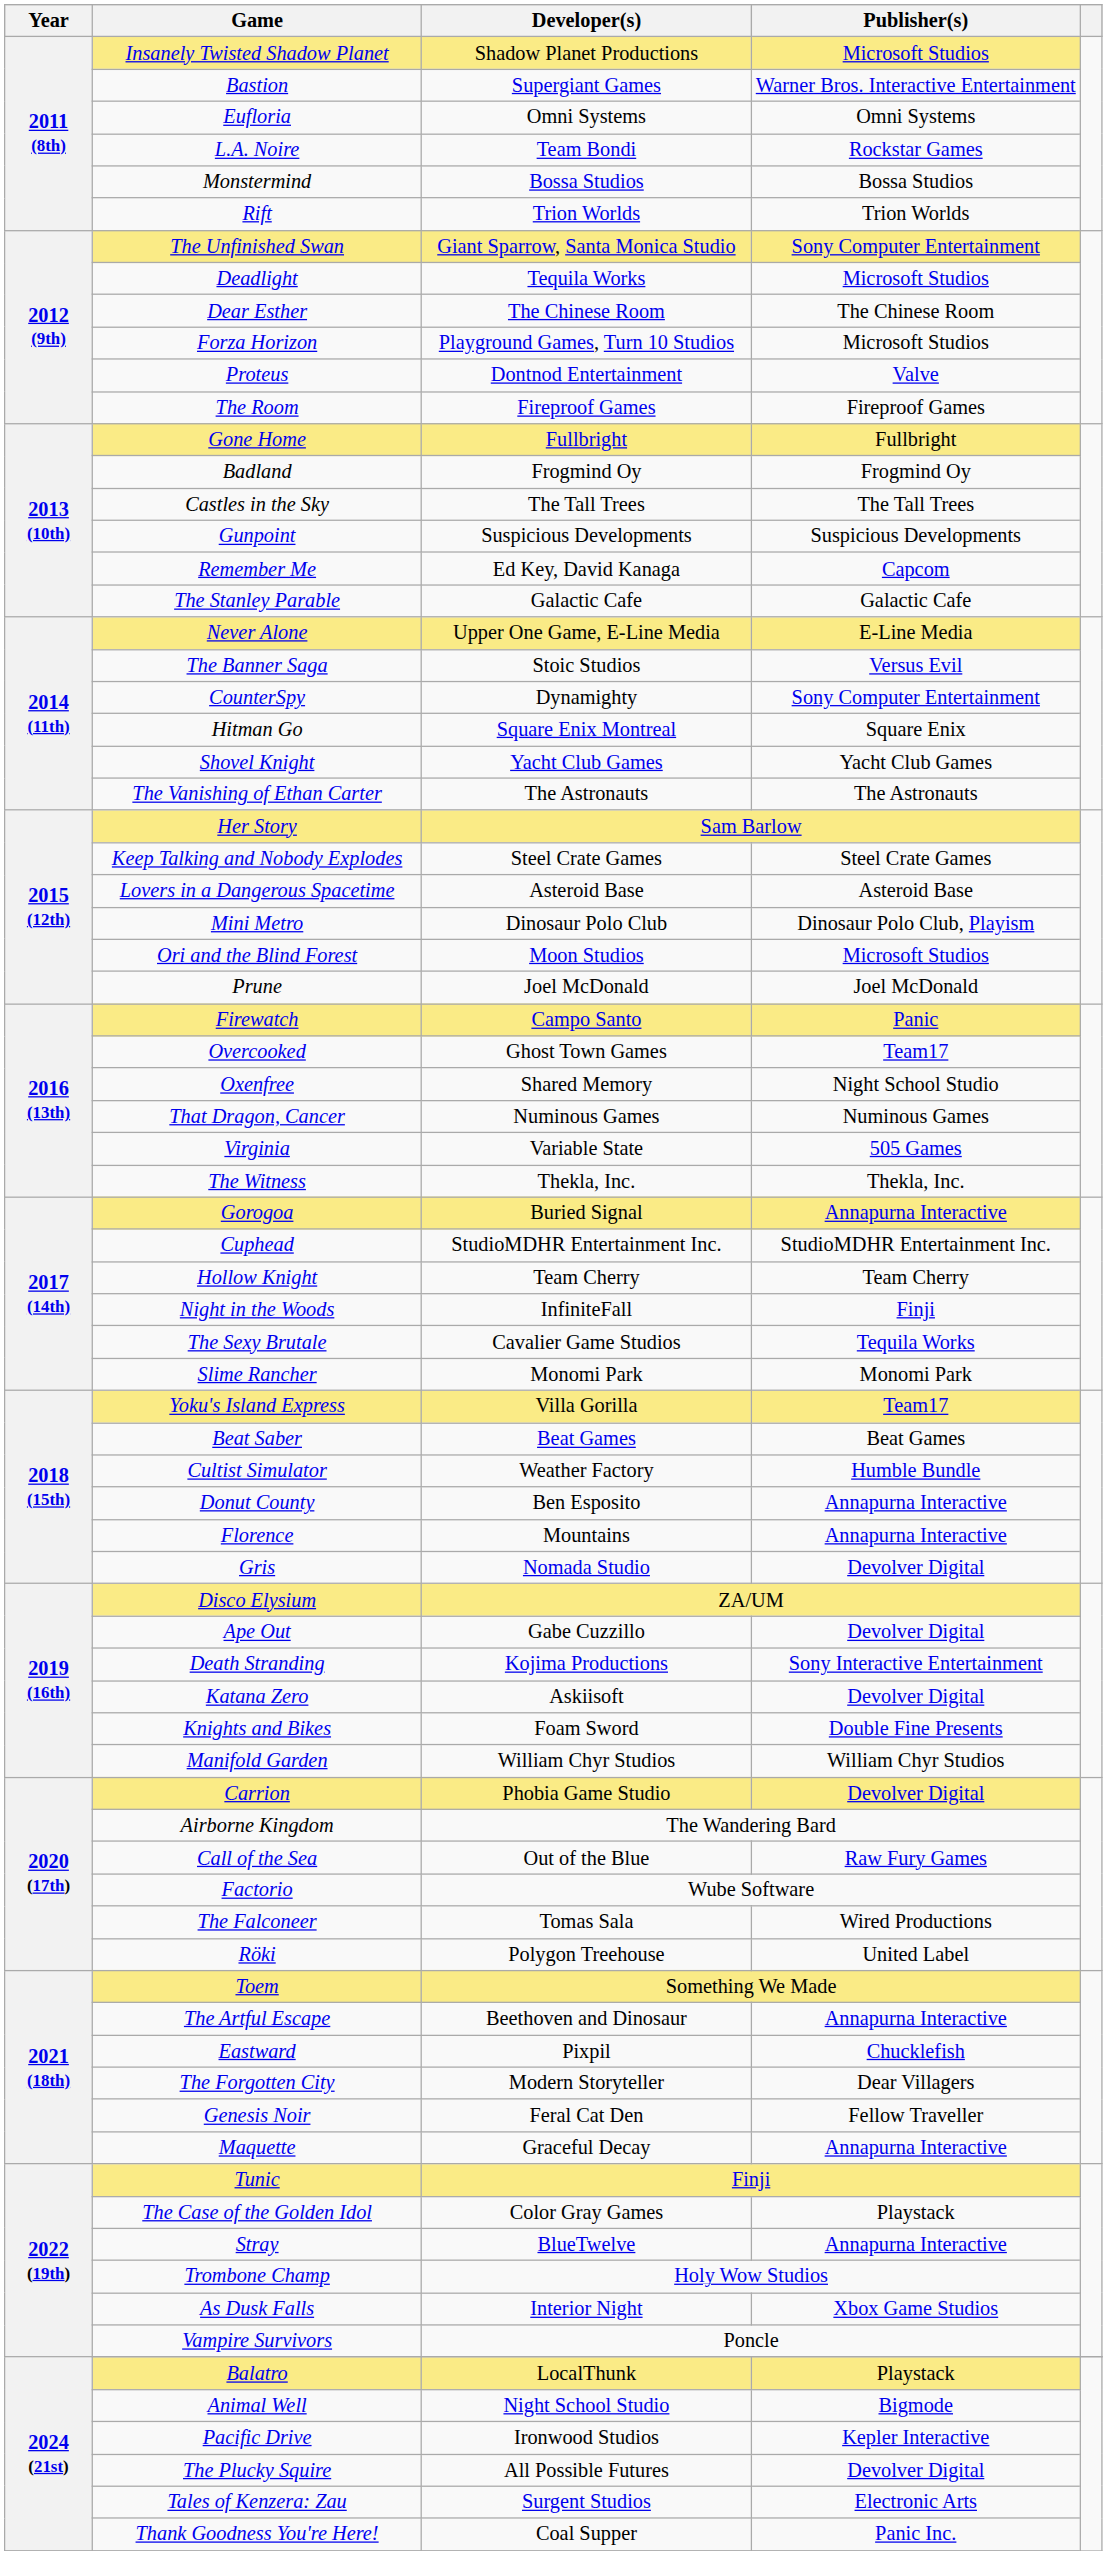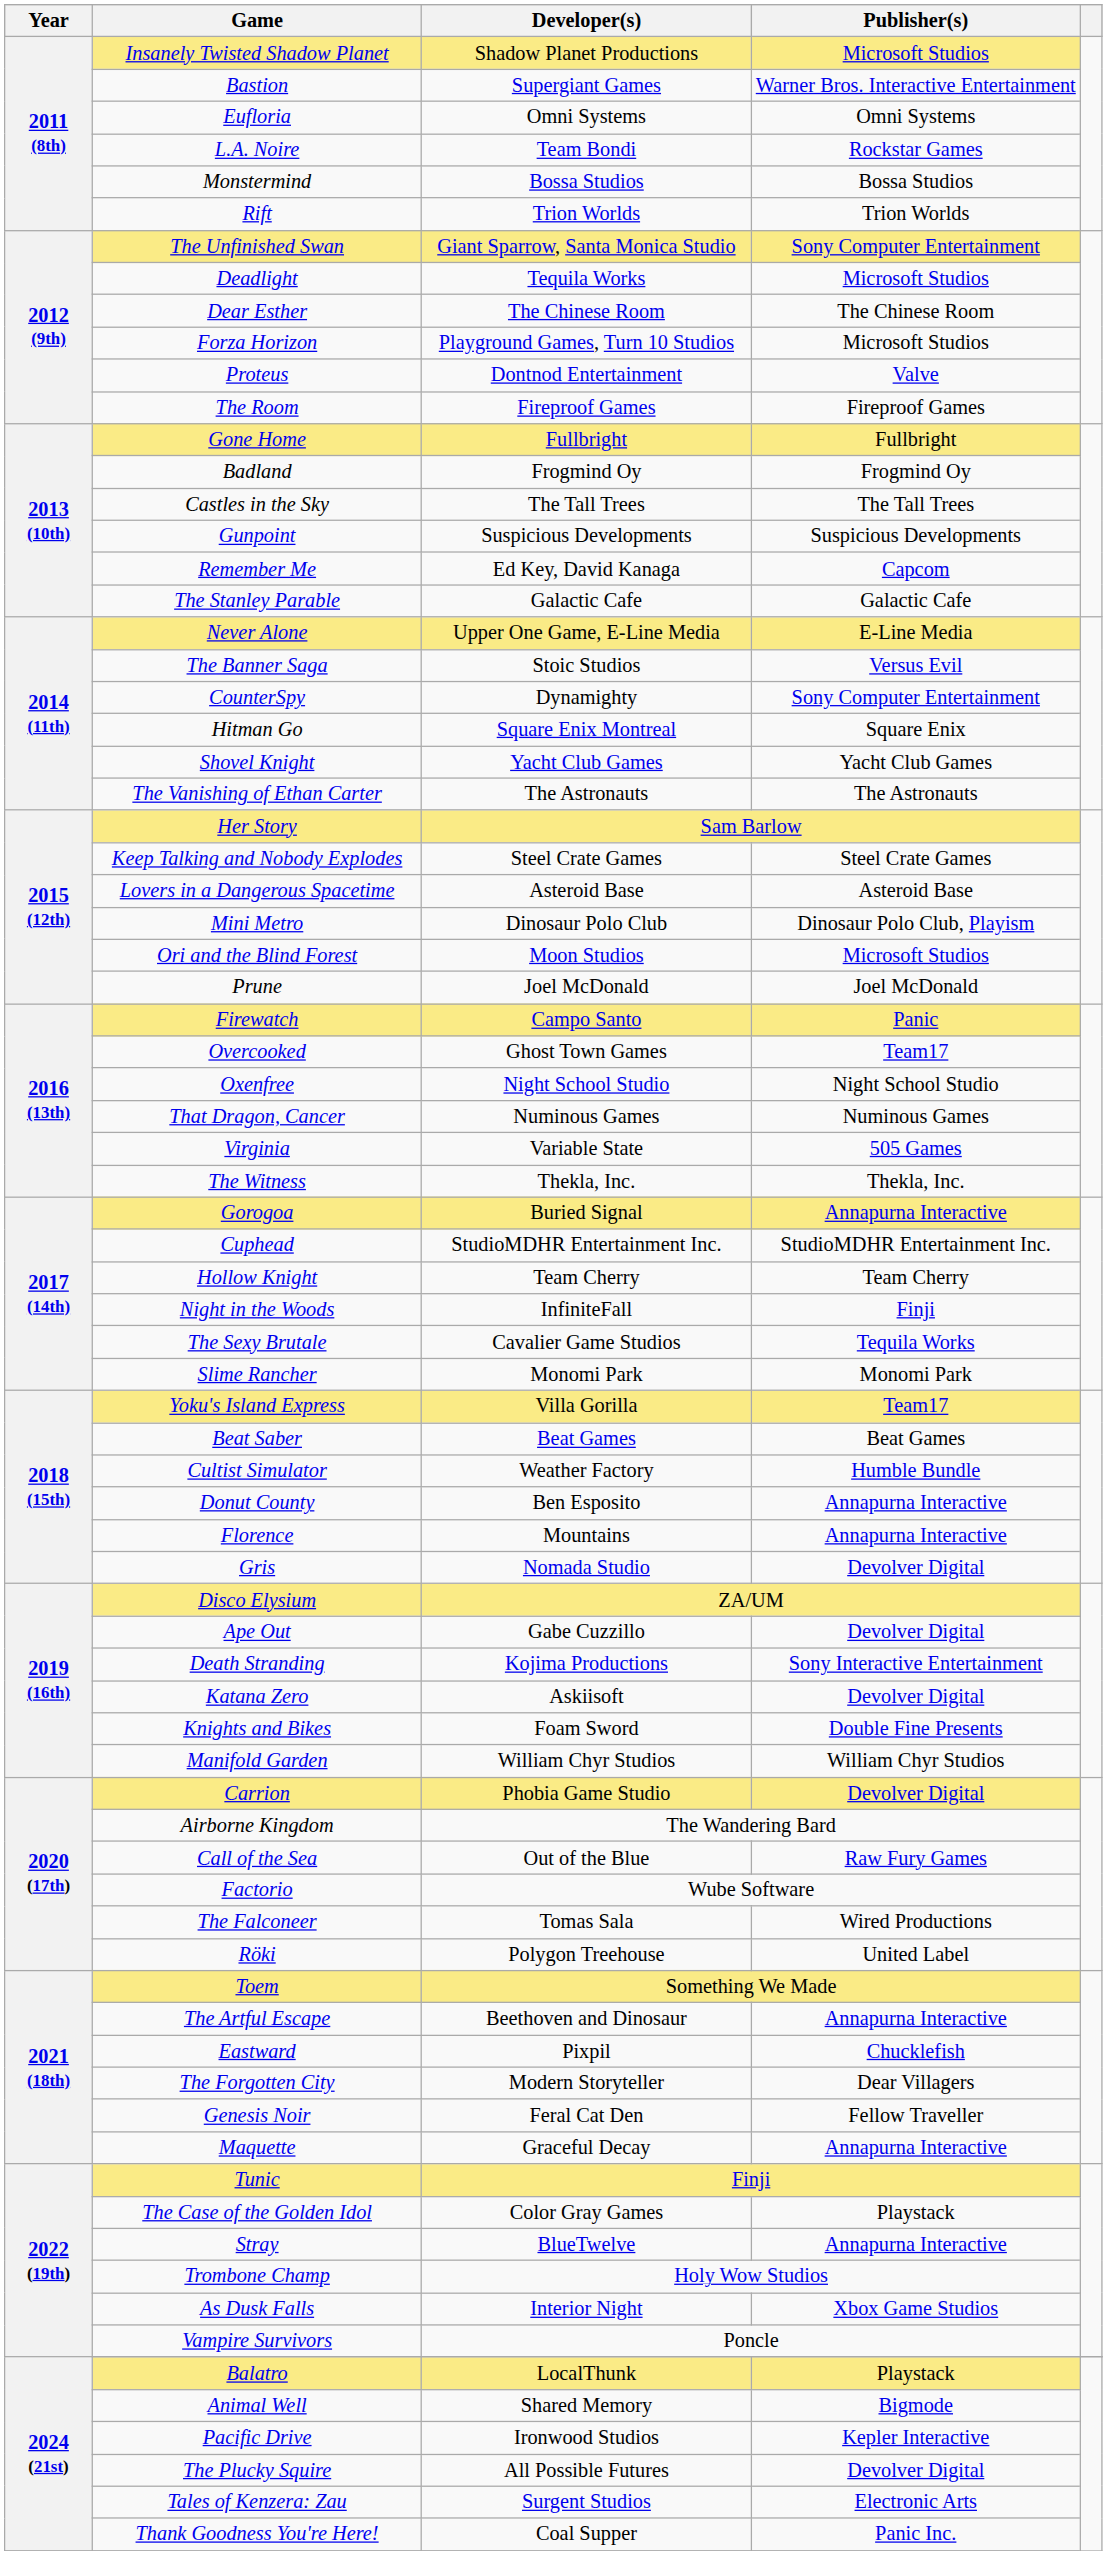 <table class="wikitable" style="text-align:center;">
 <tr style="background:#bebebe;">
 <th scope="col" style="width:8%;">Year</th>
 <th scope="col" style="width:30%;">Game</th>
 <th scope="col" style="width:30%;">Developer(s)</th>
 <th scope="col" style="width:30%;">Publisher(s)</th>
 <th scope="col" style="width:2%;" class="unsortable"></th>
 </tr>
 <tr>
 <th scope="row" rowspan="6" style="text-align:center"><a href='#'>2011</a> <br><small><a href='#'>(8th)</a> </small></th>
 <td style="background:#FAEB86"><em><a href='#'>Insanely Twisted Shadow Planet</a></em></td>
 <td style="background:#FAEB86">Shadow Planet Productions</td>
 <td style="background:#FAEB86"><a href='#'>Microsoft Studios</a></td>
 <td rowspan="6"></td>
 </tr>
 <tr>
 <td><em><a href='#'>Bastion</a></em></td>
 <td><a href='#'>Supergiant Games</a></td>
 <td><a href='#'>Warner Bros. Interactive Entertainment</a></td>
 </tr>
 <tr>
 <td><em><a href='#'>Eufloria</a></em></td>
 <td>Omni Systems</td>
 <td>Omni Systems</td>
 </tr>
 <tr>
 <td><em><a href='#'>L.A. Noire</a></em></td>
 <td><a href='#'>Team Bondi</a></td>
 <td><a href='#'>Rockstar Games</a></td>
 </tr>
 <tr>
 <td><em>Monstermind</em></td>
 <td><a href='#'>Bossa Studios</a></td>
 <td>Bossa Studios</td>
 </tr>
 <tr>
 <td><em><a href='#'>Rift</a></em></td>
 <td><a href='#'>Trion Worlds</a></td>
 <td>Trion Worlds</td>
 </tr>
 <tr>
 <th scope="row" rowspan="6" style="text-align:center"><a href='#'>2012</a> <br><small><a href='#'>(9th)</a> </small></th>
 <td style="background:#FAEB86"><em><a href='#'>The Unfinished Swan</a></em></td>
 <td style="background:#FAEB86"><a href='#'>Giant Sparrow</a>, <a href='#'>Santa Monica Studio</a></td>
 <td style="background:#FAEB86"><a href='#'>Sony Computer Entertainment</a></td>
 <td rowspan="6"></td>
 </tr>
 <tr>
 <td><em><a href='#'>Deadlight</a></em></td>
 <td><a href='#'>Tequila Works</a></td>
 <td><a href='#'>Microsoft Studios</a></td>
 </tr>
 <tr>
 <td><em><a href='#'>Dear Esther</a></em></td>
 <td><a href='#'>The Chinese Room</a></td>
 <td>The Chinese Room</td>
 </tr>
 <tr>
 <td><em><a href='#'>Forza Horizon</a></em></td>
 <td><a href='#'>Playground Games</a>, <a href='#'>Turn 10 Studios</a></td>
 <td>Microsoft Studios</td>
 </tr>
 <tr>
 <td><em><a href='#'>Proteus</a></em></td>
 <td><a href='#'>Dontnod Entertainment</a></td>
 <td><a href='#'>Valve</a></td>
 </tr>
 <tr>
 <td><em><a href='#'>The Room</a></em></td>
 <td><a href='#'>Fireproof Games</a></td>
 <td>Fireproof Games</td>
 </tr>
 <tr>
 <th scope="row" rowspan="6" style="text-align:center"><a href='#'>2013</a> <br><small><a href='#'>(10th)</a> </small></th>
 <td style="background:#FAEB86"><em><a href='#'>Gone Home</a></em></td>
 <td style="background:#FAEB86"><a href='#'>Fullbright</a></td>
 <td style="background:#FAEB86">Fullbright</td>
 <td rowspan="6"></td>
 </tr>
 <tr>
 <td><em>Badland</em></td>
 <td>Frogmind Oy</td>
 <td>Frogmind Oy</td>
 </tr>
 <tr>
 <td><em>Castles in the Sky</em></td>
 <td>The Tall Trees</td>
 <td>The Tall Trees</td>
 </tr>
 <tr>
 <td><em><a href='#'>Gunpoint</a></em></td>
 <td>Suspicious Developments</td>
 <td>Suspicious Developments</td>
 </tr>
 <tr>
 <td><em><a href='#'>Remember Me</a></em></td>
 <td>Ed Key, David Kanaga</td>
 <td><a href='#'>Capcom</a></td>
 </tr>
 <tr>
 <td><em><a href='#'>The Stanley Parable</a></em></td>
 <td>Galactic Cafe</td>
 <td>Galactic Cafe</td>
 </tr>
 <tr>
 <th scope="row" rowspan="6" style="text-align:center"><a href='#'>2014</a> <br><small><a href='#'>(11th)</a> </small></th>
 <td style="background:#FAEB86"><em><a href='#'>Never Alone</a></em></td>
 <td style="background:#FAEB86">Upper One Game, E-Line Media</td>
 <td style="background:#FAEB86">E-Line Media</td>
 <td rowspan="6"></td>
 </tr>
 <tr>
 <td><em><a href='#'>The Banner Saga</a></em></td>
 <td>Stoic Studios</td>
 <td><a href='#'>Versus Evil</a></td>
 </tr>
 <tr>
 <td><em><a href='#'>CounterSpy</a></em></td>
 <td>Dynamighty</td>
 <td><a href='#'>Sony Computer Entertainment</a></td>
 </tr>
 <tr>
 <td><em>Hitman Go</em></td>
 <td><a href='#'>Square Enix Montreal</a></td>
 <td>Square Enix</td>
 </tr>
 <tr>
 <td><em><a href='#'>Shovel Knight</a></em></td>
 <td><a href='#'>Yacht Club Games</a></td>
 <td>Yacht Club Games</td>
 </tr>
 <tr>
 <td><em><a href='#'>The Vanishing of Ethan Carter</a></em></td>
 <td>The Astronauts</td>
 <td>The Astronauts</td>
 </tr>
 <tr>
 <th scope="row" rowspan="6" style="text-align:center"><a href='#'>2015</a> <br><small><a href='#'>(12th)</a> </small></th>
 <td style="background:#FAEB86"><em><a href='#'>Her Story</a></em></td>
 <td style="background:#FAEB86" colspan=2><a href='#'>Sam Barlow</a></td>
 <td rowspan="6"></td>
 </tr>
 <tr>
 <td><em><a href='#'>Keep Talking and Nobody Explodes</a></em></td>
 <td>Steel Crate Games</td>
 <td>Steel Crate Games</td>
 </tr>
 <tr>
 <td><em><a href='#'>Lovers in a Dangerous Spacetime</a></em></td>
 <td>Asteroid Base</td>
 <td>Asteroid Base</td>
 </tr>
 <tr>
 <td><em><a href='#'>Mini Metro</a></em></td>
 <td>Dinosaur Polo Club</td>
 <td>Dinosaur Polo Club, <a href='#'>Playism</a></td>
 </tr>
 <tr>
 <td><em><a href='#'>Ori and the Blind Forest</a></em></td>
 <td><a href='#'>Moon Studios</a></td>
 <td><a href='#'>Microsoft Studios</a></td>
 </tr>
 <tr>
 <td><em>Prune</em></td>
 <td>Joel McDonald</td>
 <td>Joel McDonald</td>
 </tr>
 <tr>
 <th rowspan="6"><a href='#'>2016</a><br><small><a href='#'>(13th)</a></small></th>
 <td style="background:#FAEB86"><em><a href='#'>Firewatch</a></em></td>
 <td style="background:#FAEB86"><a href='#'>Campo Santo</a></td>
 <td style="background:#FAEB86"><a href='#'>Panic</a></td>
 <td rowspan="6"></td>
 </tr>
 <tr>
 <td><em><a href='#'>Overcooked</a></em></td>
 <td>Ghost Town Games</td>
 <td><a href='#'>Team17</a></td>
 </tr>
 <tr>
 <td><em><a href='#'>Oxenfree</a></em></td>
-<td>Shared Memory</td>
+<td><a href='#'>Night School Studio</a></td>
 <td>Night School Studio</td>
 </tr>
 <tr>
 <td><em><a href='#'>That Dragon, Cancer</a></em></td>
 <td>Numinous Games</td>
 <td>Numinous Games</td>
 </tr>
 <tr>
 <td><em><a href='#'>Virginia</a></em></td>
 <td>Variable State</td>
 <td><a href='#'>505 Games</a></td>
 </tr>
 <tr>
 <td><em><a href='#'>The Witness</a></em></td>
 <td>Thekla, Inc.</td>
 <td>Thekla, Inc.</td>
 </tr>
 <tr>
 <th rowspan="6"><a href='#'>2017</a><br><small><a href='#'>(14th)</a></small></th>
 <td style="background:#FAEB86"><em><a href='#'>Gorogoa</a></em></td>
 <td style="background:#FAEB86">Buried Signal</td>
 <td style="background:#FAEB86"><a href='#'>Annapurna Interactive</a></td>
 <td rowspan="6"></td>
 </tr>
 <tr>
 <td><em><a href='#'>Cuphead</a></em></td>
 <td>StudioMDHR Entertainment Inc.</td>
 <td>StudioMDHR Entertainment Inc.</td>
 </tr>
 <tr>
 <td><em><a href='#'>Hollow Knight</a></em></td>
 <td>Team Cherry</td>
 <td>Team Cherry</td>
 </tr>
 <tr>
 <td><em><a href='#'>Night in the Woods</a></em></td>
 <td>InfiniteFall</td>
 <td><a href='#'>Finji</a></td>
 </tr>
 <tr>
 <td><em><a href='#'>The Sexy Brutale</a></em></td>
 <td>Cavalier Game Studios</td>
 <td><a href='#'>Tequila Works</a></td>
 </tr>
 <tr>
 <td><em><a href='#'>Slime Rancher</a></em></td>
 <td>Monomi Park</td>
 <td>Monomi Park</td>
 </tr>
 <tr>
 <th rowspan="6"><a href='#'>2018</a><br><small><a href='#'>(15th)</a></small></th>
 <td style="background:#FAEB86"><em><a href='#'>Yoku's Island Express</a></em></td>
 <td style="background:#FAEB86">Villa Gorilla</td>
 <td style="background:#FAEB86"><a href='#'>Team17</a></td>
 <td rowspan="6"></td>
 </tr>
 <tr>
 <td><em><a href='#'>Beat Saber</a></em></td>
 <td><a href='#'>Beat Games</a></td>
 <td>Beat Games</td>
 </tr>
 <tr>
 <td><em><a href='#'>Cultist Simulator</a></em></td>
 <td>Weather Factory</td>
 <td><a href='#'>Humble Bundle</a></td>
 </tr>
 <tr>
 <td><em><a href='#'>Donut County</a></em></td>
 <td>Ben Esposito</td>
 <td><a href='#'>Annapurna Interactive</a></td>
 </tr>
 <tr>
 <td><em><a href='#'>Florence</a></em></td>
 <td>Mountains</td>
 <td><a href='#'>Annapurna Interactive</a></td>
 </tr>
 <tr>
 <td><em><a href='#'>Gris</a></em></td>
 <td><a href='#'>Nomada Studio</a></td>
 <td><a href='#'>Devolver Digital</a></td>
 </tr>
 <tr>
 <th rowspan="6"><a href='#'>2019</a><br><small><a href='#'>(16th)</a></small></th>
 <td style="background:#FAEB86"><em><a href='#'>Disco Elysium</a></em></td>
 <td style="background:#FAEB86" colspan=2>ZA/UM</td>
 <td rowspan="6"></td>
 </tr>
 <tr>
 <td><em><a href='#'>Ape Out</a></em></td>
 <td>Gabe Cuzzillo</td>
 <td><a href='#'>Devolver Digital</a></td>
 </tr>
 <tr>
 <td><em><a href='#'>Death Stranding</a></em></td>
 <td><a href='#'>Kojima Productions</a></td>
 <td><a href='#'>Sony Interactive Entertainment</a></td>
 </tr>
 <tr>
 <td><em><a href='#'>Katana Zero</a></em></td>
 <td>Askiisoft</td>
 <td><a href='#'>Devolver Digital</a></td>
 </tr>
 <tr>
 <td><em><a href='#'>Knights and Bikes</a></em></td>
 <td>Foam Sword</td>
 <td><a href='#'>Double Fine Presents</a></td>
 </tr>
 <tr>
 <td><em><a href='#'>Manifold Garden</a></em></td>
 <td>William Chyr Studios</td>
 <td>William Chyr Studios</td>
 </tr>
 <tr>
 <th rowspan="6"><a href='#'>2020</a><br><small>(<a href='#'>17th</a>)</small></th>
 <td style="background:#FAEB86"><em><a href='#'>Carrion</a></em></td>
 <td style="background:#FAEB86">Phobia Game Studio</td>
 <td style="background:#FAEB86"><a href='#'>Devolver Digital</a></td>
 <td rowspan="6"></td>
 </tr>
 <tr>
 <td><em>Airborne Kingdom</em></td>
 <td colspan="2">The Wandering Bard</td>
 </tr>
 <tr>
 <td><em><a href='#'>Call of the Sea</a></em></td>
 <td>Out of the Blue</td>
 <td><a href='#'>Raw Fury Games</a></td>
 </tr>
 <tr>
 <td><em><a href='#'>Factorio</a></em></td>
 <td colspan="2">Wube Software</td>
 </tr>
 <tr>
 <td><em><a href='#'>The Falconeer</a></em></td>
 <td>Tomas Sala</td>
 <td>Wired Productions</td>
 </tr>
 <tr>
 <td><em><a href='#'>Röki</a></em></td>
 <td>Polygon Treehouse</td>
 <td>United Label</td>
 </tr>
 <tr>
 <th rowspan="6"><a href='#'>2021</a><br><small><a href='#'>(18th)</a></small></th>
 <td style="background:#FAEB86"><em><a href='#'>Toem</a></em></td>
 <td style="background:#FAEB86" colspan=2>Something We Made</td>
 <td rowspan="6"></td>
 </tr>
 <tr>
 <td><em><a href='#'>The Artful Escape</a></em></td>
 <td>Beethoven and Dinosaur</td>
 <td><a href='#'>Annapurna Interactive</a></td>
 </tr>
 <tr>
 <td><em><a href='#'>Eastward</a></em></td>
 <td>Pixpil</td>
 <td><a href='#'>Chucklefish</a></td>
 </tr>
 <tr>
 <td><em><a href='#'>The Forgotten City</a></em></td>
 <td>Modern Storyteller</td>
 <td>Dear Villagers</td>
 </tr>
 <tr>
 <td><em><a href='#'>Genesis Noir</a></em></td>
 <td>Feral Cat Den</td>
 <td>Fellow Traveller</td>
 </tr>
 <tr>
 <td><em><a href='#'>Maquette</a></em></td>
 <td>Graceful Decay</td>
 <td><a href='#'>Annapurna Interactive</a></td>
 </tr>
 <tr>
 <th rowspan="6"><a href='#'>2022</a><br><small>(<a href='#'>19th</a>)</small></th>
 <td style="background:#FAEB86"><em><a href='#'>Tunic</a></em></td>
 <td style="background:#FAEB86" colspan="2"><a href='#'>Finji</a></td>
 <td rowspan="6"></td>
 </tr>
 <tr>
 <td><em><a href='#'>The Case of the Golden Idol</a></em></td>
 <td>Color Gray Games</td>
 <td>Playstack</td>
 </tr>
 <tr>
 <td><em><a href='#'>Stray</a></em></td>
 <td><a href='#'>BlueTwelve</a></td>
 <td><a href='#'>Annapurna Interactive</a></td>
 </tr>
 <tr>
 <td><em><a href='#'>Trombone Champ</a></em></td>
 <td colspan="2"><a href='#'>Holy Wow Studios</a></td>
 </tr>
 <tr>
 <td><em><a href='#'>As Dusk Falls</a></em></td>
 <td><a href='#'>Interior Night</a></td>
 <td><a href='#'>Xbox Game Studios</a></td>
 </tr>
 <tr>
 <td><em><a href='#'>Vampire Survivors</a></em></td>
 <td colspan="2">Poncle</td>
 </tr>
 <tr>
 <th rowspan="7"><a href='#'>2024</a><br><small>(<a href='#'>21st</a>)</small></th>
 </tr>
 <tr>
 <td style="background:#FAEB86"><em><a href='#'>Balatro</a></em></td>
 <td style="background:#FAEB86">LocalThunk</td>
 <td style="background:#FAEB86">Playstack</td>
 <td align="center" rowspan="7"></td>
 </tr>
 <tr>
 <td><em><a href='#'>Animal Well</a></em></td>
-<td><a href='#'>Night School Studio</a></td>
+<td>Shared Memory</td>
 <td><a href='#'>Bigmode</a></td>
 </tr>
 <tr>
 <td><em><a href='#'>Pacific Drive</a></em></td>
 <td>Ironwood Studios</td>
 <td><a href='#'>Kepler Interactive</a></td>
 </tr>
 <tr>
 <td><em><a href='#'>The Plucky Squire</a></em></td>
 <td>All Possible Futures</td>
 <td><a href='#'>Devolver Digital</a></td>
 </tr>
 <tr>
 <td><em><a href='#'>Tales of Kenzera: Zau</a></em></td>
 <td><a href='#'>Surgent Studios</a></td>
 <td><a href='#'>Electronic Arts</a></td>
 </tr>
 <tr>
 <td><em><a href='#'>Thank Goodness You're Here!</a></em></td>
 <td>Coal Supper</td>
 <td><a href='#'>Panic Inc.</a></td>
 </tr>
 <tr>
 </tr>
 </table>
